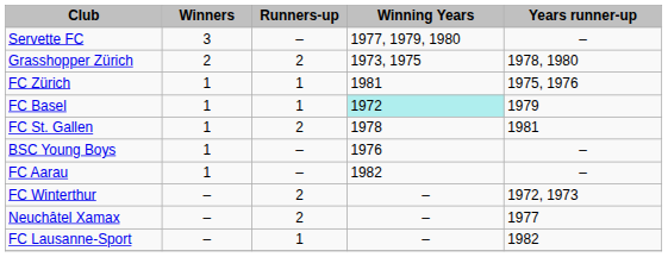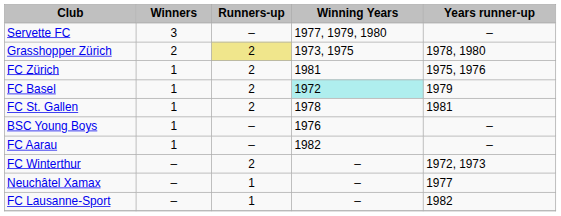 <table class="wikitable" width = 59%>
 <tr bgcolor="#c0c0c0">
 <td width="15%" align="center"><strong>Club</strong></td>
 <td width="7%" align="center"><strong>Winners</strong></td>
 <td width="7%" align="center"><strong>Runners-up</strong></td>
 <td width="15%" align="center"><strong>Winning Years</strong></td>
 <td width="15%" align="center"><strong>Years runner-up</strong></td>
 </tr>
 <tr>
 <td><a href='#'>Servette FC</a></td>
 <td align="center">3</td>
 <td align="center">–</td>
 <td>1977, 1979, 1980</td>
 <td align="center">–</td>
 </tr>
 <tr>
 <td><a href='#'>Grasshopper Zürich</a></td>
 <td align="center">2</td>
-<td align="center">2</td>
+<td align="center" style="background: khaki;">2</td>
 <td>1973, 1975</td>
 <td>1978, 1980</td>
 </tr>
 <tr>
 <td><a href='#'>FC Zürich</a></td>
 <td align="center">1</td>
-<td align="center">1</td>
+<td align="center">2</td>
 <td>1981</td>
 <td>1975, 1976</td>
 </tr>
 <tr>
 <td><a href='#'>FC Basel</a></td>
 <td align="center">1</td>
-<td align="center">1</td>
+<td align="center">2</td>
 <td style="background: paleturquoise;">1972</td>
 <td>1979</td>
 </tr>
 <tr>
 <td><a href='#'>FC St. Gallen</a></td>
 <td align="center">1</td>
 <td align="center">2</td>
 <td>1978</td>
 <td>1981</td>
 </tr>
 <tr>
 <td><a href='#'>BSC Young Boys</a></td>
 <td align="center">1</td>
 <td align="center">–</td>
 <td>1976</td>
 <td align="center">–</td>
 </tr>
 <tr>
 <td><a href='#'>FC Aarau</a></td>
 <td align="center">1</td>
 <td align="center">–</td>
 <td>1982</td>
 <td align="center">–</td>
 </tr>
 <tr>
 <td><a href='#'>FC Winterthur</a></td>
 <td align="center">–</td>
 <td align="center">2</td>
 <td align="center">–</td>
 <td>1972, 1973</td>
 </tr>
 <tr>
 <td><a href='#'>Neuchâtel Xamax</a></td>
 <td align="center">–</td>
-<td align="center">2</td>
+<td align="center">1</td>
 <td align="center">–</td>
 <td>1977</td>
 </tr>
 <tr>
 <td><a href='#'>FC Lausanne-Sport</a></td>
 <td align="center">–</td>
 <td align="center">1</td>
 <td align="center">–</td>
 <td>1982</td>
 </tr>
 <tr>
 </tr>
 </table>
